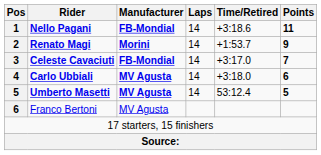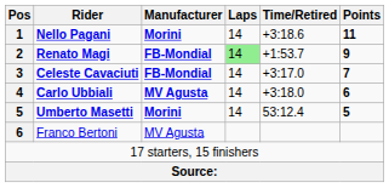 <table class="wikitable" style="font-size: 95%;">
 <tr>
 <th>Pos</th>
 <th>Rider</th>
 <th>Manufacturer</th>
 <th>Laps</th>
 <th>Time/Retired</th>
 <th>Points</th>
 </tr>
 <tr>
 <th>1</th>
 <td> <strong><a href='#'>Nello Pagani</a></strong></td>
-<td><strong><a href='#'>FB-Mondial</a></strong></td>
+<td><strong><a href='#'>Morini</a></strong></td>
 <td>14</td>
 <td>+3:18.6</td>
 <td><strong>11</strong></td>
 </tr>
 <tr>
 <th>2</th>
 <td> <strong><a href='#'>Renato Magi</a></strong></td>
-<td><strong><a href='#'>Morini</a></strong></td>
-<td>14</td>
+<td><strong><a href='#'>FB-Mondial</a></strong></td>
+<td style="background: lightgreen;">14</td>
 <td>+1:53.7</td>
 <td><strong>9</strong></td>
 </tr>
 <tr>
 <th>3</th>
 <td> <strong><a href='#'>Celeste Cavaciuti</a></strong></td>
 <td><strong><a href='#'>FB-Mondial</a></strong></td>
 <td>14</td>
 <td>+3:17.0</td>
 <td><strong>7</strong></td>
 </tr>
 <tr>
 <th>4</th>
 <td> <strong><a href='#'>Carlo Ubbiali</a></strong></td>
 <td><strong><a href='#'>MV Agusta</a></strong></td>
 <td>14</td>
 <td>+3:18.0</td>
 <td><strong>6</strong></td>
 </tr>
 <tr>
 <th>5</th>
 <td> <strong><a href='#'>Umberto Masetti</a></strong></td>
-<td><strong><a href='#'>MV Agusta</a></strong></td>
+<td><strong><a href='#'>Morini</a></strong></td>
 <td>14</td>
 <td>53:12.4</td>
 <td><strong>5</strong></td>
 </tr>
 <tr>
 <th>6</th>
 <td> <a href='#'>Franco Bertoni</a></td>
 <td><a href='#'>MV Agusta</a></td>
 <td></td>
 <td></td>
 <td></td>
 </tr>
 <tr>
 <td colspan=6 align=center>17 starters, 15 finishers</td>
 </tr>
 <tr>
 <th colspan=6><strong>Source</strong>:</th>
 </tr>
 </table>
